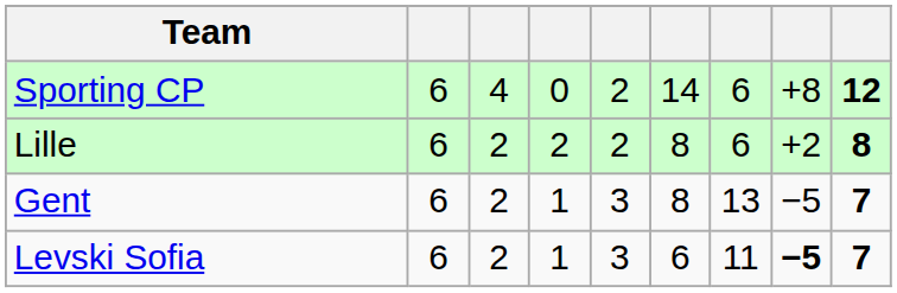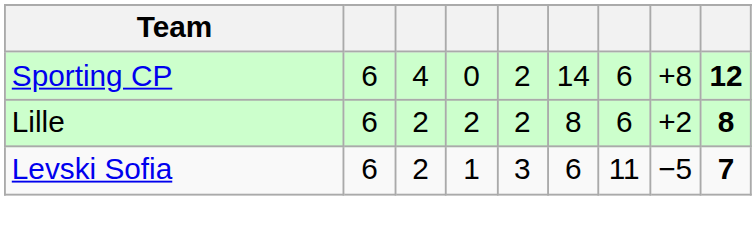 <table class="wikitable" style="text-align: center;">
 <tr>
 </tr>
 <tr>
 <th width=175>Team</th>
 <th width=20></th>
 <th width=20></th>
 <th width=20></th>
 <th width=20></th>
 <th width=20></th>
 <th width=20></th>
 <th width=20></th>
 <th width=20></th>
 </tr>
 <tr bgcolor="#ccffcc">
 <td align=left> <a href='#'>Sporting CP</a></td>
 <td>6</td>
 <td>4</td>
 <td>0</td>
 <td>2</td>
 <td>14</td>
 <td>6</td>
 <td>+8</td>
 <td><strong>12</strong></td>
 </tr>
 <tr bgcolor="#ccffcc">
 <td align=left> Lille</td>
 <td>6</td>
 <td>2</td>
 <td>2</td>
 <td>2</td>
 <td>8</td>
 <td>6</td>
 <td>+2</td>
 <td><strong>8</strong></td>
 </tr>
 <tr>
-<td align=left> <a href='#'>Gent</a></td>
-<td>6</td>
-<td>2</td>
-<td>1</td>
-<td>3</td>
-<td>8</td>
-<td>13</td>
-<td>−5</td>
-<td><strong>7</strong></td>
-</tr>
-<tr>
 <td align=left> <a href='#'>Levski Sofia</a></td>
 <td>6</td>
 <td>2</td>
 <td>1</td>
 <td>3</td>
 <td>6</td>
 <td>11</td>
-<td><strong>−5</strong></td>
+<td>−5</td>
 <td><strong>7</strong></td>
 </tr>
 </table>
